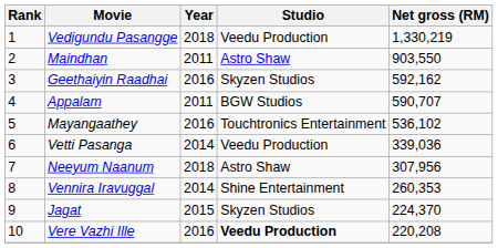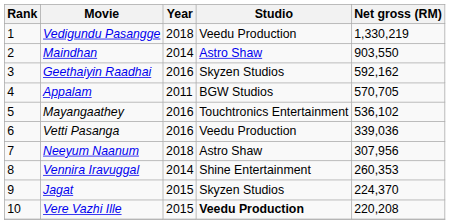 <table class="wikitable" align="centre">
 <tr>
 <th>Rank</th>
 <th>Movie</th>
 <th>Year</th>
 <th>Studio</th>
 <th>Net gross (RM)</th>
 </tr>
 <tr>
 <td>1</td>
 <td><em><a href='#'>Vedigundu Pasangge</a></em></td>
 <td>2018</td>
 <td>Veedu Production</td>
 <td>1,330,219</td>
 </tr>
 <tr>
 <td>2</td>
 <td><em><a href='#'>Maindhan</a></em></td>
-<td>2011</td>
+<td>2014</td>
 <td><a href='#'>Astro Shaw</a></td>
 <td>903,550</td>
 </tr>
 <tr>
 <td>3</td>
 <td><em><a href='#'>Geethaiyin Raadhai</a></em></td>
 <td>2016</td>
 <td>Skyzen Studios</td>
 <td>592,162</td>
 </tr>
 <tr>
 <td>4</td>
 <td><em><a href='#'>Appalam</a></em></td>
 <td>2011</td>
 <td>BGW Studios</td>
-<td>590,707</td>
+<td>570,705</td>
 </tr>
 <tr>
 <td>5</td>
 <td><em>Mayangaathey</em></td>
 <td>2016</td>
 <td>Touchtronics Entertainment</td>
 <td>536,102</td>
 </tr>
 <tr>
 <td>6</td>
 <td><em>Vetti Pasanga</em></td>
-<td>2014</td>
+<td>2016</td>
 <td>Veedu Production</td>
 <td>339,036</td>
 </tr>
 <tr>
 <td>7</td>
 <td><em><a href='#'>Neeyum Naanum</a></em></td>
 <td>2018</td>
 <td>Astro Shaw</td>
 <td>307,956</td>
 </tr>
 <tr>
 <td>8</td>
 <td><em><a href='#'>Vennira Iravuggal</a></em></td>
 <td>2014</td>
 <td>Shine Entertainment</td>
 <td>260,353</td>
 </tr>
 <tr>
 <td>9</td>
 <td><em><a href='#'>Jagat</a></em></td>
 <td>2015</td>
 <td>Skyzen Studios</td>
 <td>224,370</td>
 </tr>
 <tr>
 <td>10</td>
 <td><em><a href='#'>Vere Vazhi Ille</a></em></td>
-<td>2016</td>
+<td>2015</td>
 <td><strong>Veedu Production</strong></td>
 <td>220,208</td>
 </tr>
 <tr>
 </tr>
 </table>
